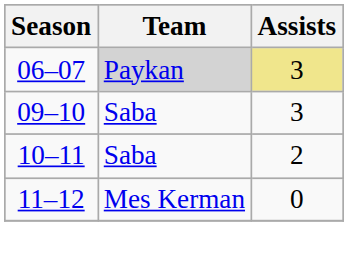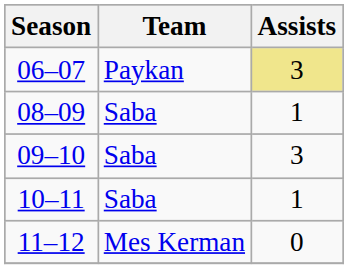 <table class="wikitable" style="text-align: center;">
 <tr>
 <th>Season</th>
 <th>Team</th>
 <th>Assists</th>
 </tr>
 <tr>
 <td><a href='#'>06–07</a></td>
-<td align="left" style="background: lightgrey;"><a href='#'>Paykan</a></td>
+<td align="left"><a href='#'>Paykan</a></td>
 <td style="background: khaki;">3</td>
+</tr>
+<tr>
+<td><a href='#'>08–09</a></td>
+<td align="left"><a href='#'>Saba</a></td>
+<td>1</td>
 </tr>
 <tr>
 <td><a href='#'>09–10</a></td>
 <td align="left"><a href='#'>Saba</a></td>
 <td>3</td>
 </tr>
 <tr>
 <td><a href='#'>10–11</a></td>
 <td align="left"><a href='#'>Saba</a></td>
-<td>2</td>
+<td>1</td>
 </tr>
 <tr>
 <td><a href='#'>11–12</a></td>
 <td align="left"><a href='#'>Mes Kerman</a></td>
 <td>0</td>
 </tr>
 <tr>
 </tr>
 </table>
